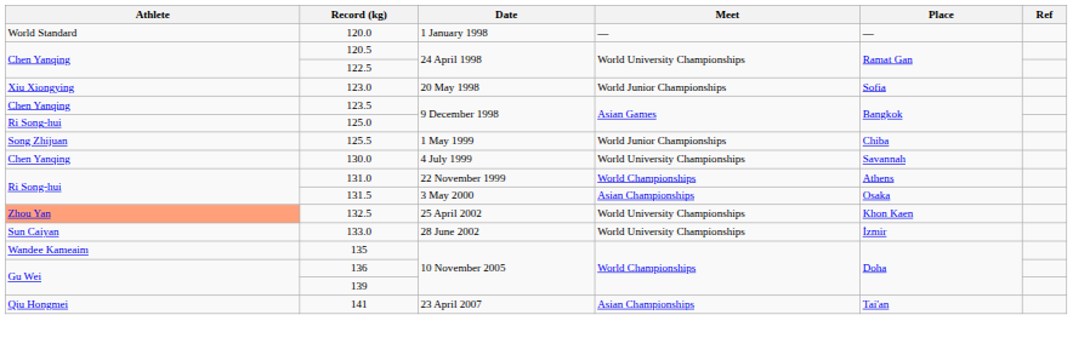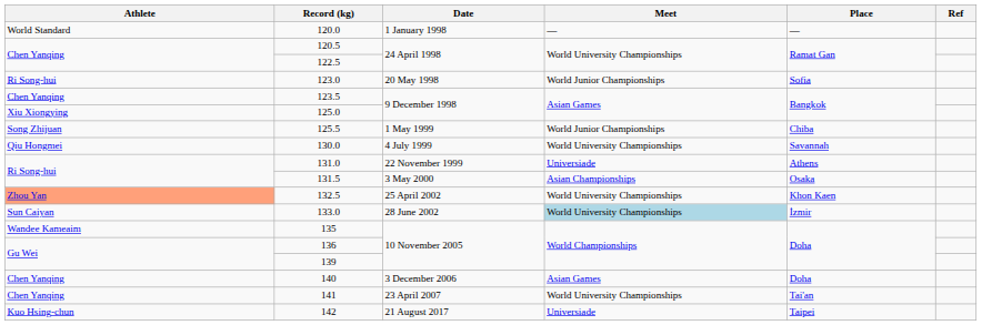 <table class="wikitable" style="font-size:90%; width: 70%;">
 <tr>
 <th width=20%>Athlete</th>
 <th width=8%>Record (kg)</th>
 <th width=12%>Date</th>
 <th width=18%>Meet</th>
 <th width=11%>Place</th>
 <th width=3%>Ref</th>
 </tr>
 <tr>
 <td>World Standard</td>
 <td align="center">120.0</td>
 <td>1 January 1998</td>
 <td>—</td>
 <td>—</td>
 <td></td>
 </tr>
 <tr>
 <td rowspan=2> <a href='#'>Chen Yanqing</a></td>
 <td align="center">120.5</td>
 <td rowspan=2>24 April 1998</td>
 <td rowspan=2>World University Championships</td>
 <td rowspan=2><a href='#'>Ramat Gan</a></td>
 <td></td>
 </tr>
 <tr>
 <td align="center">122.5</td>
 <td></td>
 </tr>
 <tr>
-<td> <a href='#'>Xiu Xiongying</a></td>
+<td> <a href='#'>Ri Song-hui</a></td>
 <td align="center">123.0</td>
 <td>20 May 1998</td>
 <td>World Junior Championships</td>
 <td><a href='#'>Sofia</a></td>
 <td></td>
 </tr>
 <tr>
 <td> <a href='#'>Chen Yanqing</a></td>
 <td align="center">123.5</td>
 <td rowspan=2>9 December 1998</td>
 <td rowspan=2><a href='#'>Asian Games</a></td>
 <td rowspan=2><a href='#'>Bangkok</a></td>
 <td></td>
 </tr>
 <tr>
-<td> <a href='#'>Ri Song-hui</a></td>
+<td> <a href='#'>Xiu Xiongying</a></td>
 <td align="center">125.0</td>
 <td></td>
 </tr>
 <tr>
 <td> <a href='#'>Song Zhijuan</a></td>
 <td align="center">125.5</td>
 <td>1 May 1999</td>
 <td>World Junior Championships</td>
 <td><a href='#'>Chiba</a></td>
 <td></td>
 </tr>
 <tr>
-<td> <a href='#'>Chen Yanqing</a></td>
+<td> <a href='#'>Qiu Hongmei</a></td>
 <td align="center">130.0</td>
 <td>4 July 1999</td>
 <td>World University Championships</td>
 <td><a href='#'>Savannah</a></td>
 <td></td>
 </tr>
 <tr>
 <td rowspan=2> <a href='#'>Ri Song-hui</a></td>
 <td align="center">131.0</td>
 <td>22 November 1999</td>
-<td><a href='#'>World Championships</a></td>
+<td><a href='#'>Universiade</a></td>
 <td><a href='#'>Athens</a></td>
 <td></td>
 </tr>
 <tr>
 <td align="center">131.5</td>
 <td>3 May 2000</td>
 <td><a href='#'>Asian Championships</a></td>
 <td><a href='#'>Osaka</a></td>
 <td></td>
 </tr>
 <tr>
 <td style="background: lightsalmon;"> <a href='#'>Zhou Yan</a></td>
 <td align="center">132.5</td>
 <td>25 April 2002</td>
 <td>World University Championships</td>
 <td><a href='#'>Khon Kaen</a></td>
 <td></td>
 </tr>
 <tr>
 <td> <a href='#'>Sun Caiyan</a></td>
 <td align="center">133.0</td>
 <td>28 June 2002</td>
-<td>World University Championships</td>
+<td style="background: lightblue;">World University Championships</td>
 <td><a href='#'>İzmir</a></td>
 <td></td>
 </tr>
 <tr>
 <td> <a href='#'>Wandee Kameaim</a></td>
 <td align="center">135</td>
 <td rowspan=3>10 November 2005</td>
 <td rowspan=3><a href='#'>World Championships</a></td>
 <td rowspan=3><a href='#'>Doha</a></td>
 <td></td>
 </tr>
 <tr>
 <td rowspan=2> <a href='#'>Gu Wei</a></td>
 <td align="center">136</td>
 <td></td>
 </tr>
 <tr>
 <td align="center">139</td>
 <td></td>
 </tr>
 <tr>
-<td> <a href='#'>Qiu Hongmei</a></td>
+<td> <a href='#'>Chen Yanqing</a></td>
+<td align="center">140</td>
+<td>3 December 2006</td>
+<td><a href='#'>Asian Games</a></td>
+<td><a href='#'>Doha</a></td>
+<td></td>
+</tr>
+<tr>
+<td> <a href='#'>Chen Yanqing</a></td>
 <td align="center">141</td>
 <td>23 April 2007</td>
-<td><a href='#'>Asian Championships</a></td>
+<td>World University Championships</td>
 <td><a href='#'>Tai'an</a></td>
 <td></td>
 </tr>
+<tr>
+<td> <a href='#'>Kuo Hsing-chun</a></td>
+<td align="center">142</td>
+<td>21 August 2017</td>
+<td><a href='#'>Universiade</a></td>
+<td><a href='#'>Taipei</a></td>
+<td></td>
+</tr>
 </table>
